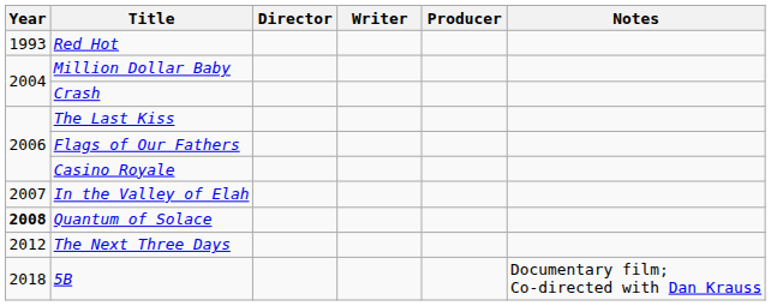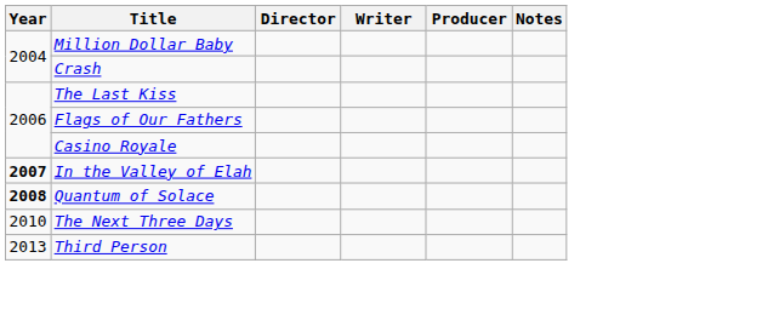 <table class="wikitable plainrowheaders">
 <tr>
 <th>Year</th>
 <th>Title</th>
 <th width=65>Director</th>
 <th width=65>Writer</th>
 <th width=65>Producer</th>
 <th>Notes</th>
-</tr>
-<tr>
-<td>1993</td>
-<td><em><a href='#'>Red Hot</a></em></td>
-<td></td>
-<td></td>
-<td></td>
-<td></td>
 </tr>
 <tr>
 <td rowspan=2>2004</td>
 <td><em><a href='#'>Million Dollar Baby</a></em></td>
 <td></td>
 <td></td>
 <td></td>
 <td></td>
 </tr>
 <tr>
 <td><em><a href='#'>Crash</a></em></td>
 <td></td>
 <td></td>
 <td></td>
 <td></td>
 </tr>
 <tr>
 <td rowspan=3>2006</td>
 <td><em><a href='#'>The Last Kiss</a></em></td>
 <td></td>
 <td></td>
 <td></td>
 <td></td>
 </tr>
 <tr>
 <td><em><a href='#'>Flags of Our Fathers</a></em></td>
 <td></td>
 <td></td>
 <td></td>
 <td></td>
 </tr>
 <tr>
 <td><em><a href='#'>Casino Royale</a></em></td>
 <td></td>
 <td></td>
 <td></td>
 <td></td>
 </tr>
 <tr>
-<td>2007</td>
+<td><strong>2007</strong></td>
 <td><em><a href='#'>In the Valley of Elah</a></em></td>
 <td></td>
 <td></td>
 <td></td>
 <td></td>
 </tr>
 <tr>
 <td><strong>2008</strong></td>
 <td><em><a href='#'>Quantum of Solace</a></em></td>
 <td></td>
 <td></td>
 <td></td>
 <td></td>
 </tr>
 <tr>
-<td>2012</td>
+<td>2010</td>
 <td><em><a href='#'>The Next Three Days</a></em></td>
 <td></td>
 <td></td>
 <td></td>
 <td></td>
 </tr>
 <tr>
-<td>2018</td>
-<td><em><a href='#'>5B</a></em></td>
+<td>2013</td>
+<td><em><a href='#'>Third Person</a></em></td>
 <td></td>
 <td></td>
 <td></td>
-<td>Documentary film;<br>Co-directed with <a href='#'>Dan Krauss</a></td>
+<td></td>
 </tr>
 </table>
